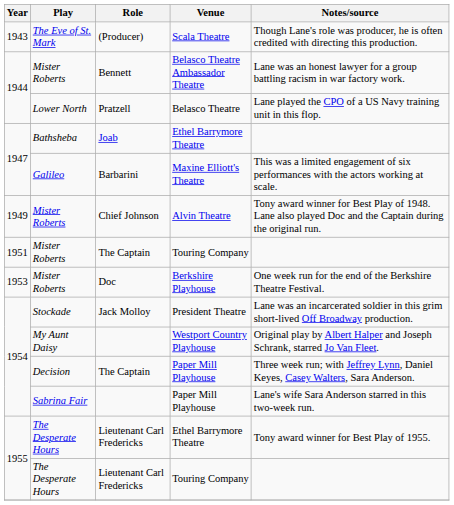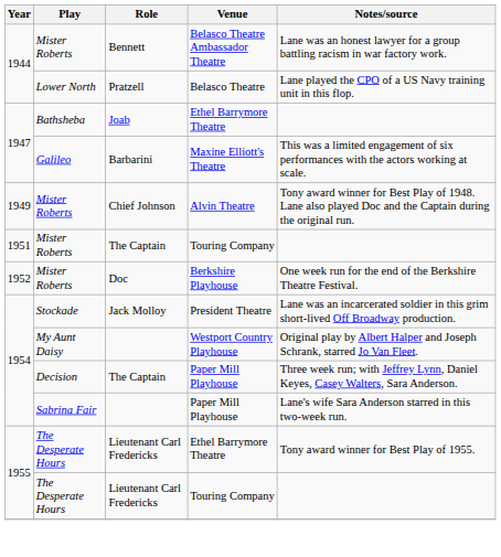 <table class="wikitable sortable plainrowheaders" style="font-size: 90%">
 <tr>
 <th scope="col">Year</th>
 <th scope="col">Play</th>
 <th scope="col">Role</th>
 <th scope="col">Venue</th>
 <th scope="col">Notes/source</th>
-</tr>
-<tr>
-<td>1943</td>
-<td><em><a href='#'>The Eve of St. Mark</a></em></td>
-<td>(Producer)</td>
-<td><a href='#'>Scala Theatre</a></td>
-<td>Though Lane's role was producer, he is often credited with directing this production.</td>
 </tr>
 <tr>
 <td rowspan=2>1944</td>
 <td><em>Mister Roberts</em></td>
 <td>Bennett</td>
 <td><a href='#'>Belasco Theatre</a><br><a href='#'>Ambassador Theatre</a></td>
 <td>Lane was an honest lawyer for a group battling racism in war factory work.</td>
 </tr>
 <tr>
 <td><em>Lower North</em></td>
 <td>Pratzell</td>
 <td>Belasco Theatre</td>
 <td>Lane played the <a href='#'>CPO</a> of a US Navy training unit in this flop.</td>
 </tr>
 <tr>
 <td rowspan=2>1947</td>
 <td><em>Bathsheba</em></td>
 <td><a href='#'>Joab</a></td>
 <td><a href='#'>Ethel Barrymore Theatre</a></td>
 <td></td>
 </tr>
 <tr>
 <td><em><a href='#'>Galileo</a></em></td>
 <td>Barbarini</td>
 <td><a href='#'>Maxine Elliott's Theatre</a></td>
 <td>This was a limited engagement of six performances with the actors working at scale.</td>
 </tr>
 <tr>
 <td>1949</td>
 <td><em><a href='#'>Mister Roberts</a></em></td>
 <td>Chief Johnson</td>
 <td><a href='#'>Alvin Theatre</a></td>
 <td>Tony award winner for Best Play of 1948. Lane also played Doc and the Captain during the original run.</td>
 </tr>
 <tr>
 <td>1951</td>
 <td><em>Mister Roberts</em></td>
 <td>The Captain</td>
 <td>Touring Company</td>
 <td></td>
 </tr>
 <tr>
-<td>1953</td>
+<td>1952</td>
 <td><em>Mister Roberts</em></td>
 <td>Doc</td>
 <td><a href='#'>Berkshire Playhouse</a></td>
 <td>One week run for the end of the Berkshire Theatre Festival.</td>
 </tr>
 <tr>
 <td rowspan=4>1954</td>
 <td><em>Stockade</em></td>
 <td>Jack Molloy</td>
 <td>President Theatre</td>
 <td>Lane was an incarcerated soldier in this grim short-lived <a href='#'>Off Broadway</a> production.</td>
 </tr>
 <tr>
 <td><em>My Aunt Daisy</em></td>
 <td></td>
 <td><a href='#'>Westport Country Playhouse</a></td>
 <td>Original play by <a href='#'>Albert Halper</a> and Joseph Schrank, starred <a href='#'>Jo Van Fleet</a>.</td>
 </tr>
 <tr>
 <td><em>Decision</em></td>
 <td>The Captain</td>
 <td><a href='#'>Paper Mill Playhouse</a></td>
 <td>Three week run; with <a href='#'>Jeffrey Lynn</a>, Daniel Keyes, <a href='#'>Casey Walters</a>, Sara Anderson.</td>
 </tr>
 <tr>
 <td><em><a href='#'>Sabrina Fair</a></em></td>
 <td></td>
 <td>Paper Mill Playhouse</td>
 <td>Lane's wife Sara Anderson starred in this two-week run.</td>
 </tr>
 <tr>
 <td rowspan=2>1955</td>
 <td><em><a href='#'>The Desperate Hours</a></em></td>
 <td>Lieutenant Carl Fredericks</td>
 <td>Ethel Barrymore Theatre</td>
 <td>Tony award winner for Best Play of 1955.</td>
 </tr>
 <tr>
 <td><em>The Desperate Hours</em></td>
 <td>Lieutenant Carl Fredericks</td>
 <td>Touring Company</td>
 <td></td>
 </tr>
 <tr>
 </tr>
 </table>
